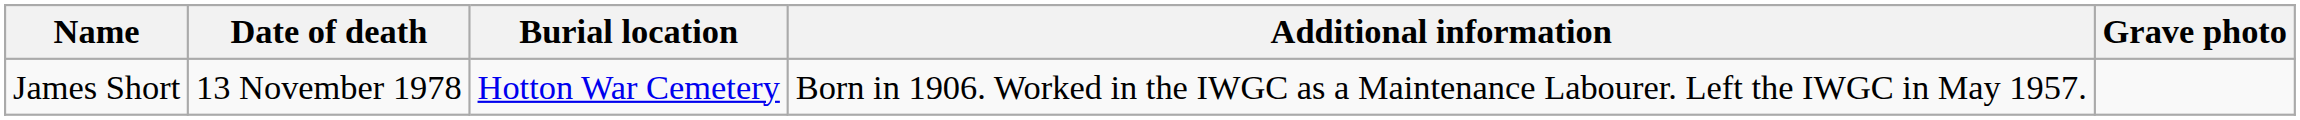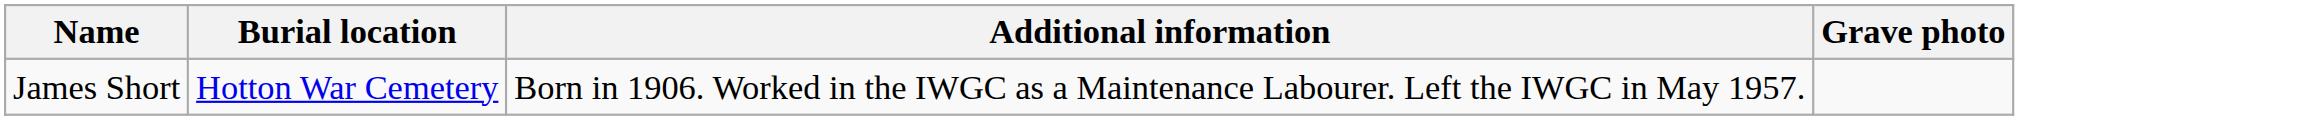 <table class="wikitable">
 <tr>
 <th>Name</th>
-<th>Date of death</th>
 <th>Burial location</th>
 <th>Additional information</th>
 <th>Grave photo</th>
 </tr>
 <tr>
 <td>James Short</td>
-<td>13 November 1978</td>
 <td><a href='#'>Hotton War Cemetery</a></td>
 <td>Born in 1906. Worked in the IWGC as a Maintenance Labourer. Left the IWGC in May 1957.</td>
 <td></td>
 </tr>
 </table>
